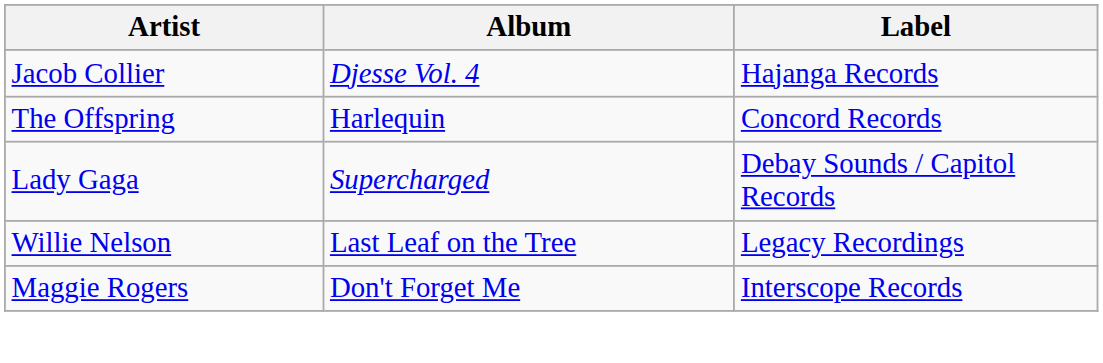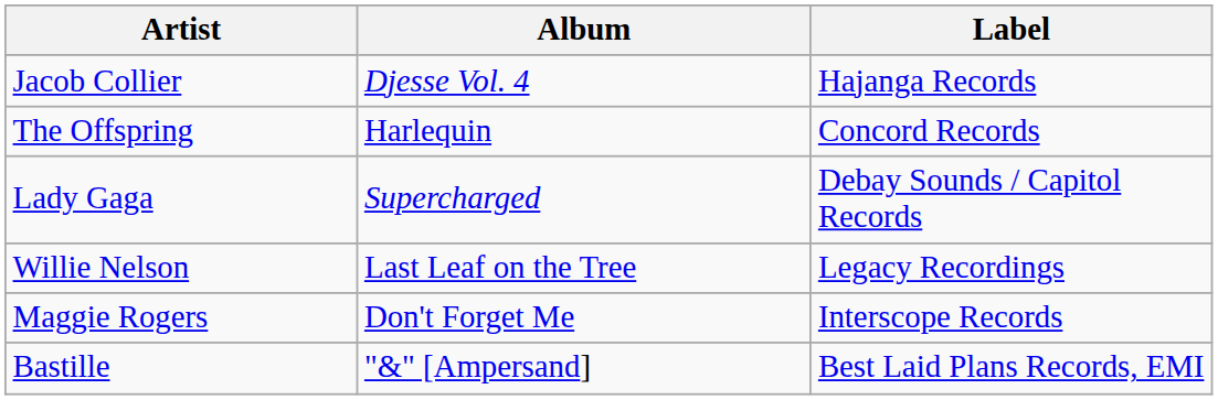 <table class="wikitable">
 <tr>
 <th scope="col" style="width:14em;">Artist</th>
 <th scope="col" style="width:18em;">Album</th>
 <th scope="col" style="width:16em;">Label</th>
 </tr>
 <tr>
 <td><a href='#'>Jacob Collier</a></td>
 <td><em><a href='#'>Djesse Vol. 4</a></em></td>
 <td><a href='#'>Hajanga Records</a></td>
 </tr>
 <tr>
 <td><a href='#'>The Offspring</a></td>
 <td><a href='#'>Harlequin</a></td>
 <td><a href='#'>Concord Records</a></td>
 </tr>
 <tr>
 <td><a href='#'>Lady Gaga</a></td>
 <td><em><a href='#'>Supercharged</a></em></td>
 <td><a href='#'>Debay Sounds / Capitol Records</a></td>
 </tr>
 <tr>
 <td><a href='#'>Willie Nelson</a></td>
 <td><a href='#'>Last Leaf on the Tree</a></td>
 <td><a href='#'>Legacy Recordings</a></td>
 </tr>
 <tr>
 <td><a href='#'>Maggie Rogers</a></td>
 <td><a href='#'>Don't Forget Me</a></td>
 <td><a href='#'>Interscope Records</a></td>
 </tr>
+<tr>
+<td><a href='#'>Bastille</a></td>
+<td><a href='#'>"&" [Ampersand</a>]</td>
+<td><a href='#'>Best Laid Plans Records, EMI</a></td>
+</tr>
 </table>
